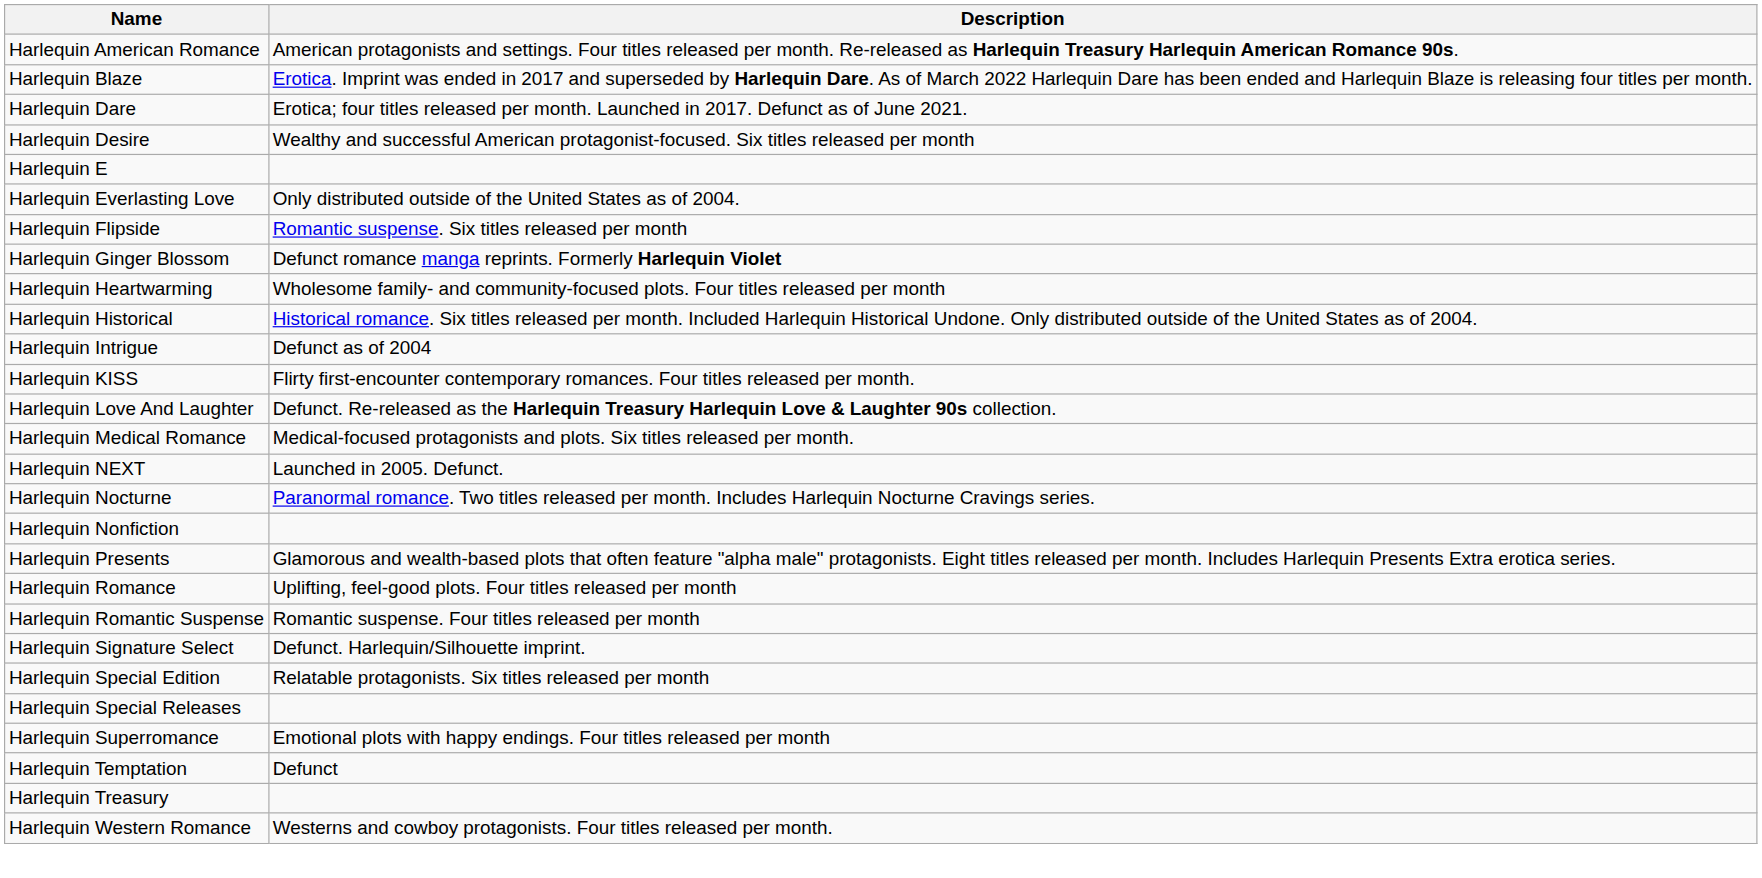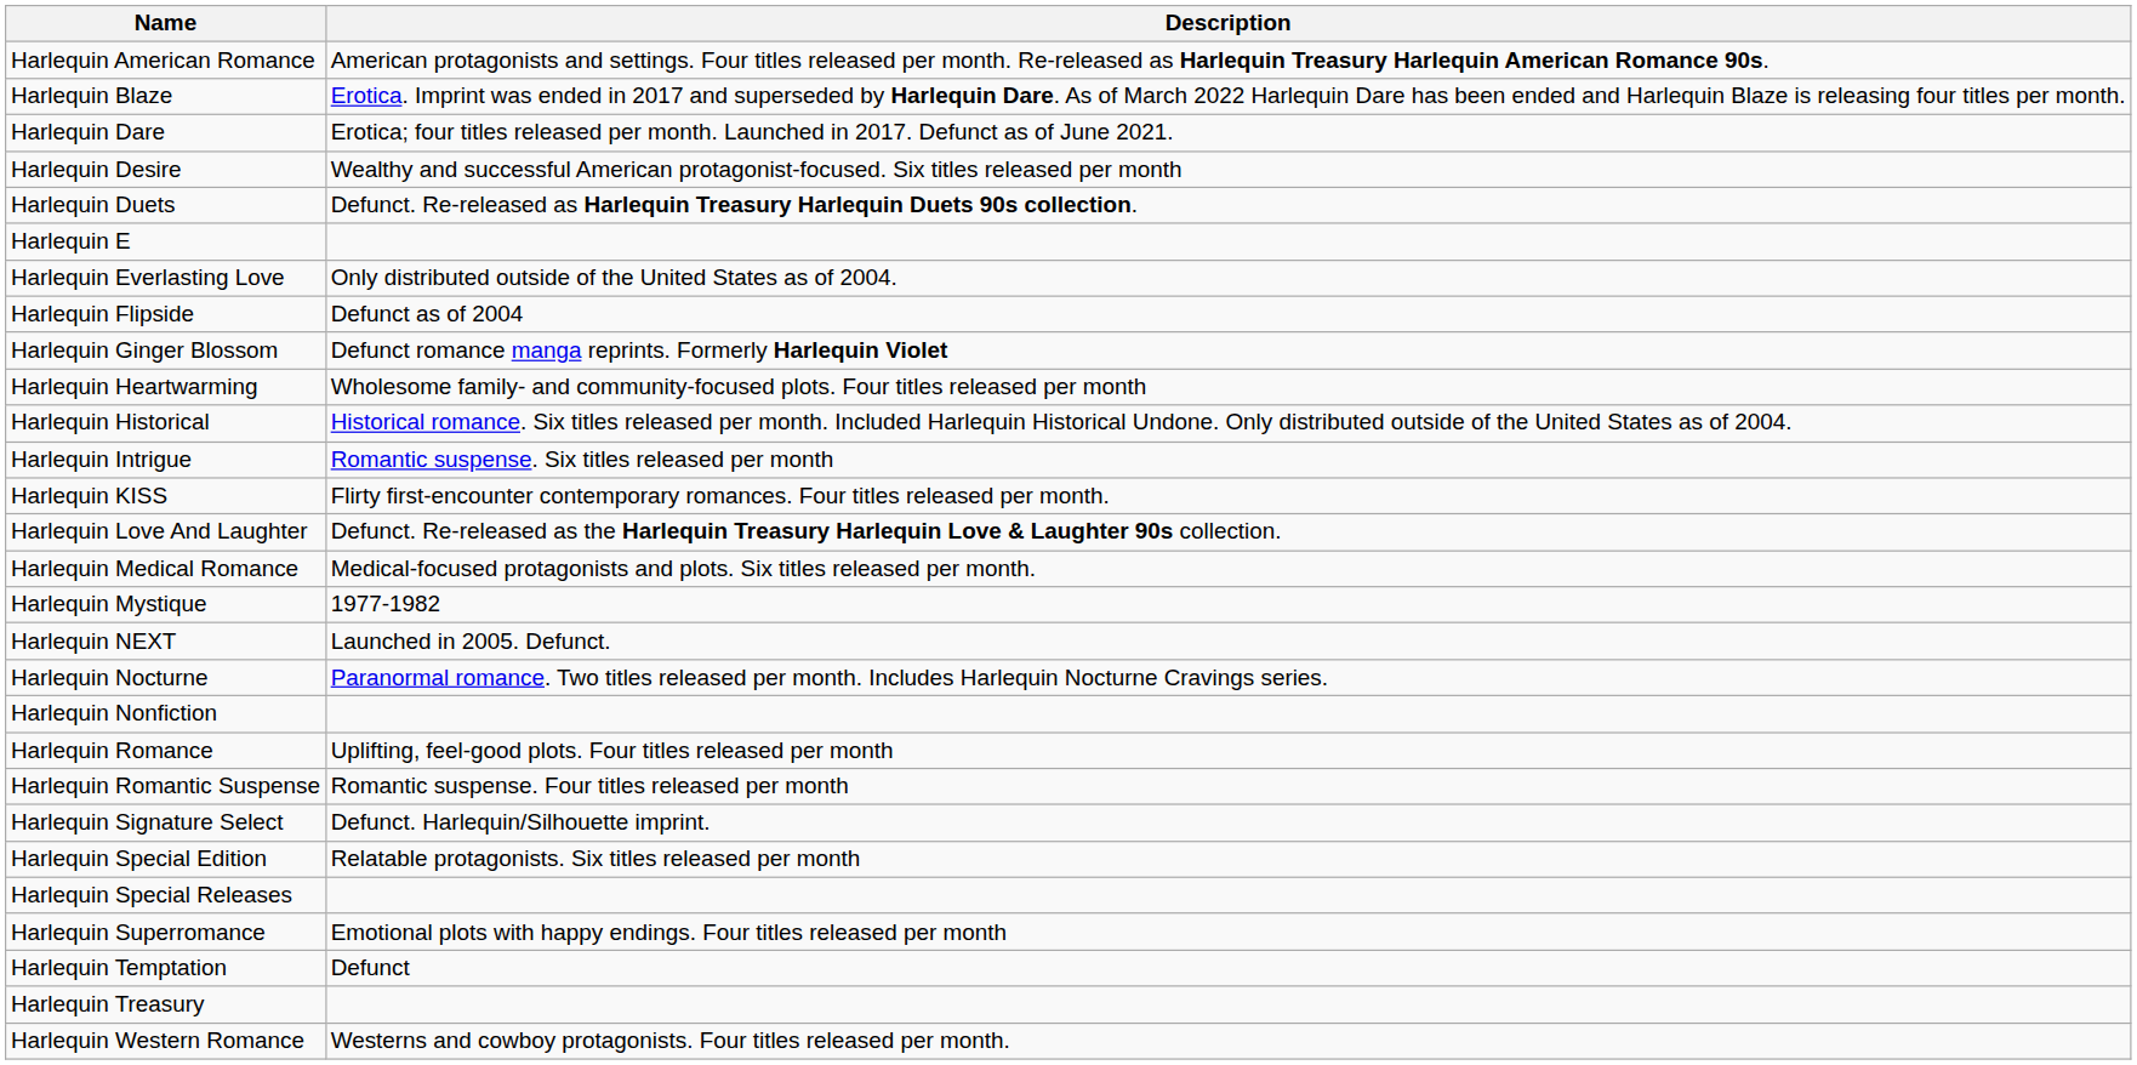 <table class="wikitable sortable">
 <tr>
 <th>Name</th>
 <th>Description</th>
 </tr>
 <tr>
 <td>Harlequin American Romance</td>
 <td>American protagonists and settings. Four titles released per month. Re-released as <strong>Harlequin Treasury Harlequin American Romance 90s</strong>.</td>
 </tr>
 <tr>
 <td>Harlequin Blaze</td>
 <td><a href='#'>Erotica</a>. Imprint was ended in 2017 and superseded by <strong>Harlequin Dare</strong>. As of March 2022 Harlequin Dare has been ended and Harlequin Blaze is releasing four titles per month.</td>
 </tr>
 <tr>
 <td>Harlequin Dare</td>
 <td>Erotica; four titles released per month. Launched in 2017. Defunct as of June 2021.</td>
 </tr>
 <tr>
 <td>Harlequin Desire</td>
 <td>Wealthy and successful American protagonist-focused. Six titles released per month</td>
 </tr>
 <tr>
+<td>Harlequin Duets</td>
+<td>Defunct. Re-released as <strong>Harlequin Treasury Harlequin Duets 90s collection</strong>.</td>
+</tr>
+<tr>
 <td>Harlequin E</td>
 <td></td>
 </tr>
 <tr>
 <td>Harlequin Everlasting Love</td>
 <td>Only distributed outside of the United States as of 2004.</td>
 </tr>
 <tr>
 <td>Harlequin Flipside</td>
-<td><a href='#'>Romantic suspense</a>. Six titles released per month</td>
+<td>Defunct as of 2004</td>
 </tr>
 <tr>
 <td>Harlequin Ginger Blossom</td>
 <td>Defunct romance <a href='#'>manga</a> reprints. Formerly <strong>Harlequin Violet</strong></td>
 </tr>
 <tr>
 <td>Harlequin Heartwarming</td>
 <td>Wholesome family- and community-focused plots. Four titles released per month</td>
 </tr>
 <tr>
 <td>Harlequin Historical</td>
 <td><a href='#'>Historical romance</a>. Six titles released per month. Included Harlequin Historical Undone. Only distributed outside of the United States as of 2004.</td>
 </tr>
 <tr>
 <td>Harlequin Intrigue</td>
-<td>Defunct as of 2004</td>
+<td><a href='#'>Romantic suspense</a>. Six titles released per month</td>
 </tr>
 <tr>
 <td>Harlequin KISS</td>
 <td>Flirty first-encounter contemporary romances. Four titles released per month.</td>
 </tr>
 <tr>
 <td>Harlequin Love And Laughter</td>
 <td>Defunct. Re-released as the <strong>Harlequin Treasury Harlequin Love & Laughter 90s</strong> collection.</td>
 </tr>
 <tr>
 <td>Harlequin Medical Romance</td>
 <td>Medical-focused protagonists and plots. Six titles released per month.</td>
 </tr>
 <tr>
+<td>Harlequin Mystique</td>
+<td>1977-1982</td>
+</tr>
+<tr>
 <td>Harlequin NEXT</td>
 <td>Launched in 2005. Defunct.</td>
 </tr>
 <tr>
 <td>Harlequin Nocturne</td>
 <td><a href='#'>Paranormal romance</a>. Two titles released per month. Includes Harlequin Nocturne Cravings series.</td>
 </tr>
 <tr>
 <td>Harlequin Nonfiction</td>
 <td></td>
-</tr>
-<tr>
-<td>Harlequin Presents</td>
-<td>Glamorous and wealth-based plots that often feature "alpha male" protagonists. Eight titles released per month. Includes Harlequin Presents Extra erotica series.</td>
 </tr>
 <tr>
 <td>Harlequin Romance</td>
 <td>Uplifting, feel-good plots. Four titles released per month</td>
 </tr>
 <tr>
 <td>Harlequin Romantic Suspense</td>
 <td>Romantic suspense. Four titles released per month</td>
 </tr>
 <tr>
 <td>Harlequin Signature Select</td>
 <td>Defunct. Harlequin/Silhouette imprint.</td>
 </tr>
 <tr>
 <td>Harlequin Special Edition</td>
 <td>Relatable protagonists. Six titles released per month</td>
 </tr>
 <tr>
 <td>Harlequin Special Releases</td>
 <td></td>
 </tr>
 <tr>
 <td>Harlequin Superromance</td>
 <td>Emotional plots with happy endings. Four titles released per month</td>
 </tr>
 <tr>
 <td>Harlequin Temptation</td>
 <td>Defunct</td>
 </tr>
 <tr>
 <td>Harlequin Treasury</td>
 <td></td>
 </tr>
 <tr>
 <td>Harlequin Western Romance</td>
 <td>Westerns and cowboy protagonists. Four titles released per month.</td>
 </tr>
 </table>
